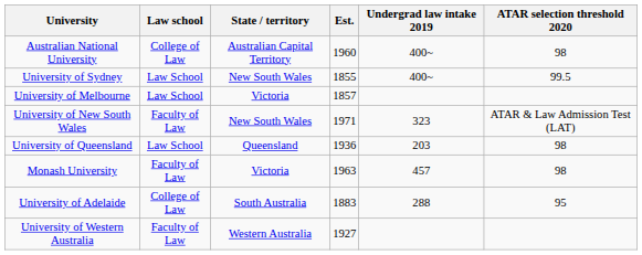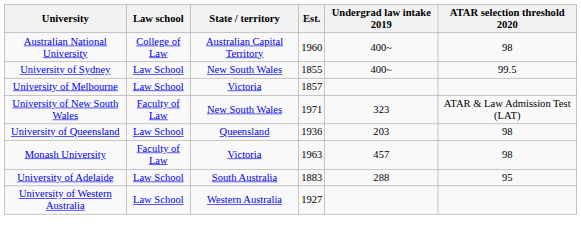 <table class="wikitable sortable" style="text-align:center;">
 <tr>
 <th>University</th>
 <th>Law school</th>
 <th>State / territory</th>
 <th>Est.</th>
 <th>Undergrad law intake 2019</th>
 <th>ATAR selection threshold 2020</th>
 </tr>
 <tr>
 <td><a href='#'>Australian National University</a></td>
 <td><a href='#'>College of Law</a></td>
 <td><a href='#'>Australian Capital Territory</a></td>
 <td>1960</td>
 <td>400~</td>
 <td>98</td>
 </tr>
 <tr>
 <td><a href='#'>University of Sydney</a></td>
 <td><a href='#'>Law School</a></td>
 <td><a href='#'>New South Wales</a></td>
 <td>1855</td>
 <td>400~</td>
 <td>99.5</td>
 </tr>
 <tr>
 <td><a href='#'>University of Melbourne</a></td>
 <td><a href='#'>Law School</a></td>
 <td><a href='#'>Victoria</a></td>
 <td>1857</td>
 <td></td>
 <td></td>
 </tr>
 <tr>
 <td><a href='#'>University of New South Wales</a></td>
 <td><a href='#'>Faculty of Law</a></td>
 <td><a href='#'>New South Wales</a></td>
 <td>1971</td>
 <td>323</td>
 <td>ATAR & Law Admission Test (LAT)</td>
 </tr>
 <tr>
 <td><a href='#'>University of Queensland</a></td>
 <td><a href='#'>Law School</a></td>
 <td><a href='#'>Queensland</a></td>
 <td>1936</td>
 <td>203</td>
 <td>98</td>
 </tr>
 <tr>
 <td><a href='#'>Monash University</a></td>
 <td><a href='#'>Faculty of Law</a></td>
 <td><a href='#'>Victoria</a></td>
 <td>1963</td>
 <td>457</td>
 <td>98</td>
 </tr>
 <tr>
 <td><a href='#'>University of Adelaide</a></td>
-<td><a href='#'>College of Law</a></td>
+<td><a href='#'>Law School</a></td>
 <td><a href='#'>South Australia</a></td>
 <td>1883</td>
 <td>288</td>
 <td>95</td>
 </tr>
 <tr>
 <td><a href='#'>University of Western Australia</a></td>
-<td><a href='#'>Faculty of Law</a></td>
+<td><a href='#'>Law School</a></td>
 <td><a href='#'>Western Australia</a></td>
 <td>1927</td>
 <td></td>
 <td></td>
 </tr>
 </table>
